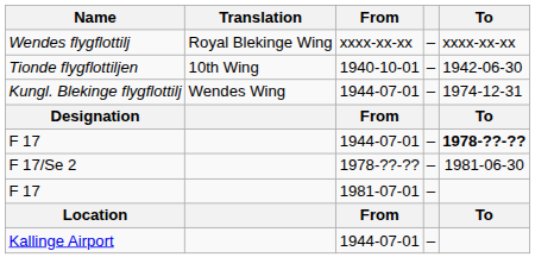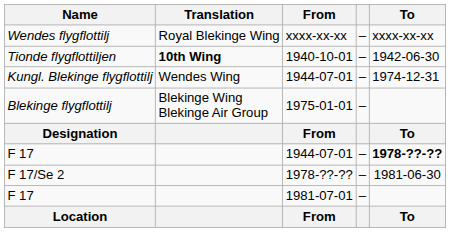 <table class="wikitable">
 <tr>
 <th style="font-weight:bold;">Name</th>
 <th style="font-weight:bold;">Translation</th>
 <th style="text-align: center; font-weight:bold;">From</th>
 <th></th>
 <th style="text-align: center; font-weight:bold;">To</th>
 </tr>
 <tr>
 <td style="font-style:italic;">Wendes flygflottilj</td>
 <td>Royal Blekinge Wing</td>
 <td>xxxx-xx-xx</td>
 <td>–</td>
 <td>xxxx-xx-xx</td>
 </tr>
 <tr>
 <td style="font-style:italic;">Tionde flygflottiljen</td>
-<td>10th Wing</td>
+<td><strong>10th Wing</strong></td>
 <td>1940-10-01</td>
 <td>–</td>
 <td>1942-06-30</td>
 </tr>
 <tr>
 <td style="font-style:italic;">Kungl. Blekinge flygflottilj</td>
 <td>Wendes Wing</td>
 <td>1944-07-01</td>
 <td>–</td>
 <td>1974-12-31</td>
+</tr>
+<tr>
+<td style="font-style:italic;">Blekinge flygflottilj</td>
+<td>Blekinge Wing<br>Blekinge Air Group</td>
+<td>1975-01-01</td>
+<td>–</td>
+<td></td>
 </tr>
 <tr>
 <th style="font-weight:bold;">Designation</th>
 <th style="font-weight:bold;"></th>
 <th style="text-align: center; font-weight:bold;">From</th>
 <th></th>
 <th style="text-align: center; font-weight:bold;">To</th>
 </tr>
 <tr>
 <td>F 17</td>
 <td></td>
 <td style="text-align: center;">1944-07-01</td>
 <td style="text-align: center;">–</td>
 <td style="text-align: center;"><strong>1978-??-??</strong></td>
 </tr>
 <tr>
 <td>F 17/Se 2</td>
 <td></td>
 <td style="text-align: center;">1978-??-??</td>
 <td style="text-align: center;">–</td>
 <td style="text-align: center;">1981-06-30</td>
 </tr>
 <tr>
 <td>F 17</td>
 <td></td>
 <td style="text-align: center;">1981-07-01</td>
 <td style="text-align: center;">–</td>
 <td style="text-align: center;"></td>
 </tr>
 <tr>
 <th style="font-weight:bold;">Location</th>
 <th style="font-weight:bold;"></th>
 <th style="text-align: center; font-weight:bold;">From</th>
 <th></th>
 <th style="text-align: center; font-weight:bold;">To</th>
 </tr>
-<tr>
-<td><a href='#'>Kallinge Airport</a></td>
-<td></td>
-<td style="text-align: center;">1944-07-01</td>
-<td style="text-align: center;">–</td>
-<td style="text-align: center;"></td>
-</tr>
 </table>
